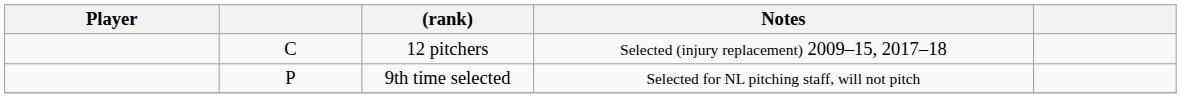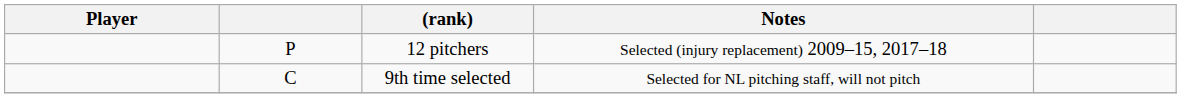 <table class="wikitable" style="width:80%;">
 <tr align=center>
 <th style="width:15%;">Player</th>
 <th style="width:10%;"></th>
 <th style="width:12%;"> (rank)</th>
 <th style="width:35%;">Notes</th>
 <th style="width:10%;"></th>
 </tr>
 <tr align=center>
 <td></td>
-<td>C</td>
+<td>P</td>
 <td>12 pitchers</td>
 <td><small>Selected (injury replacement)</small> 2009–15, 2017–18</td>
 <td></td>
 </tr>
 <tr align=center>
 <td></td>
-<td>P</td>
+<td>C</td>
 <td>9th time selected</td>
 <td><small>Selected for NL pitching staff, will not pitch</small></td>
 <td></td>
 </tr>
 <tr align=center>
 </tr>
 </table>
